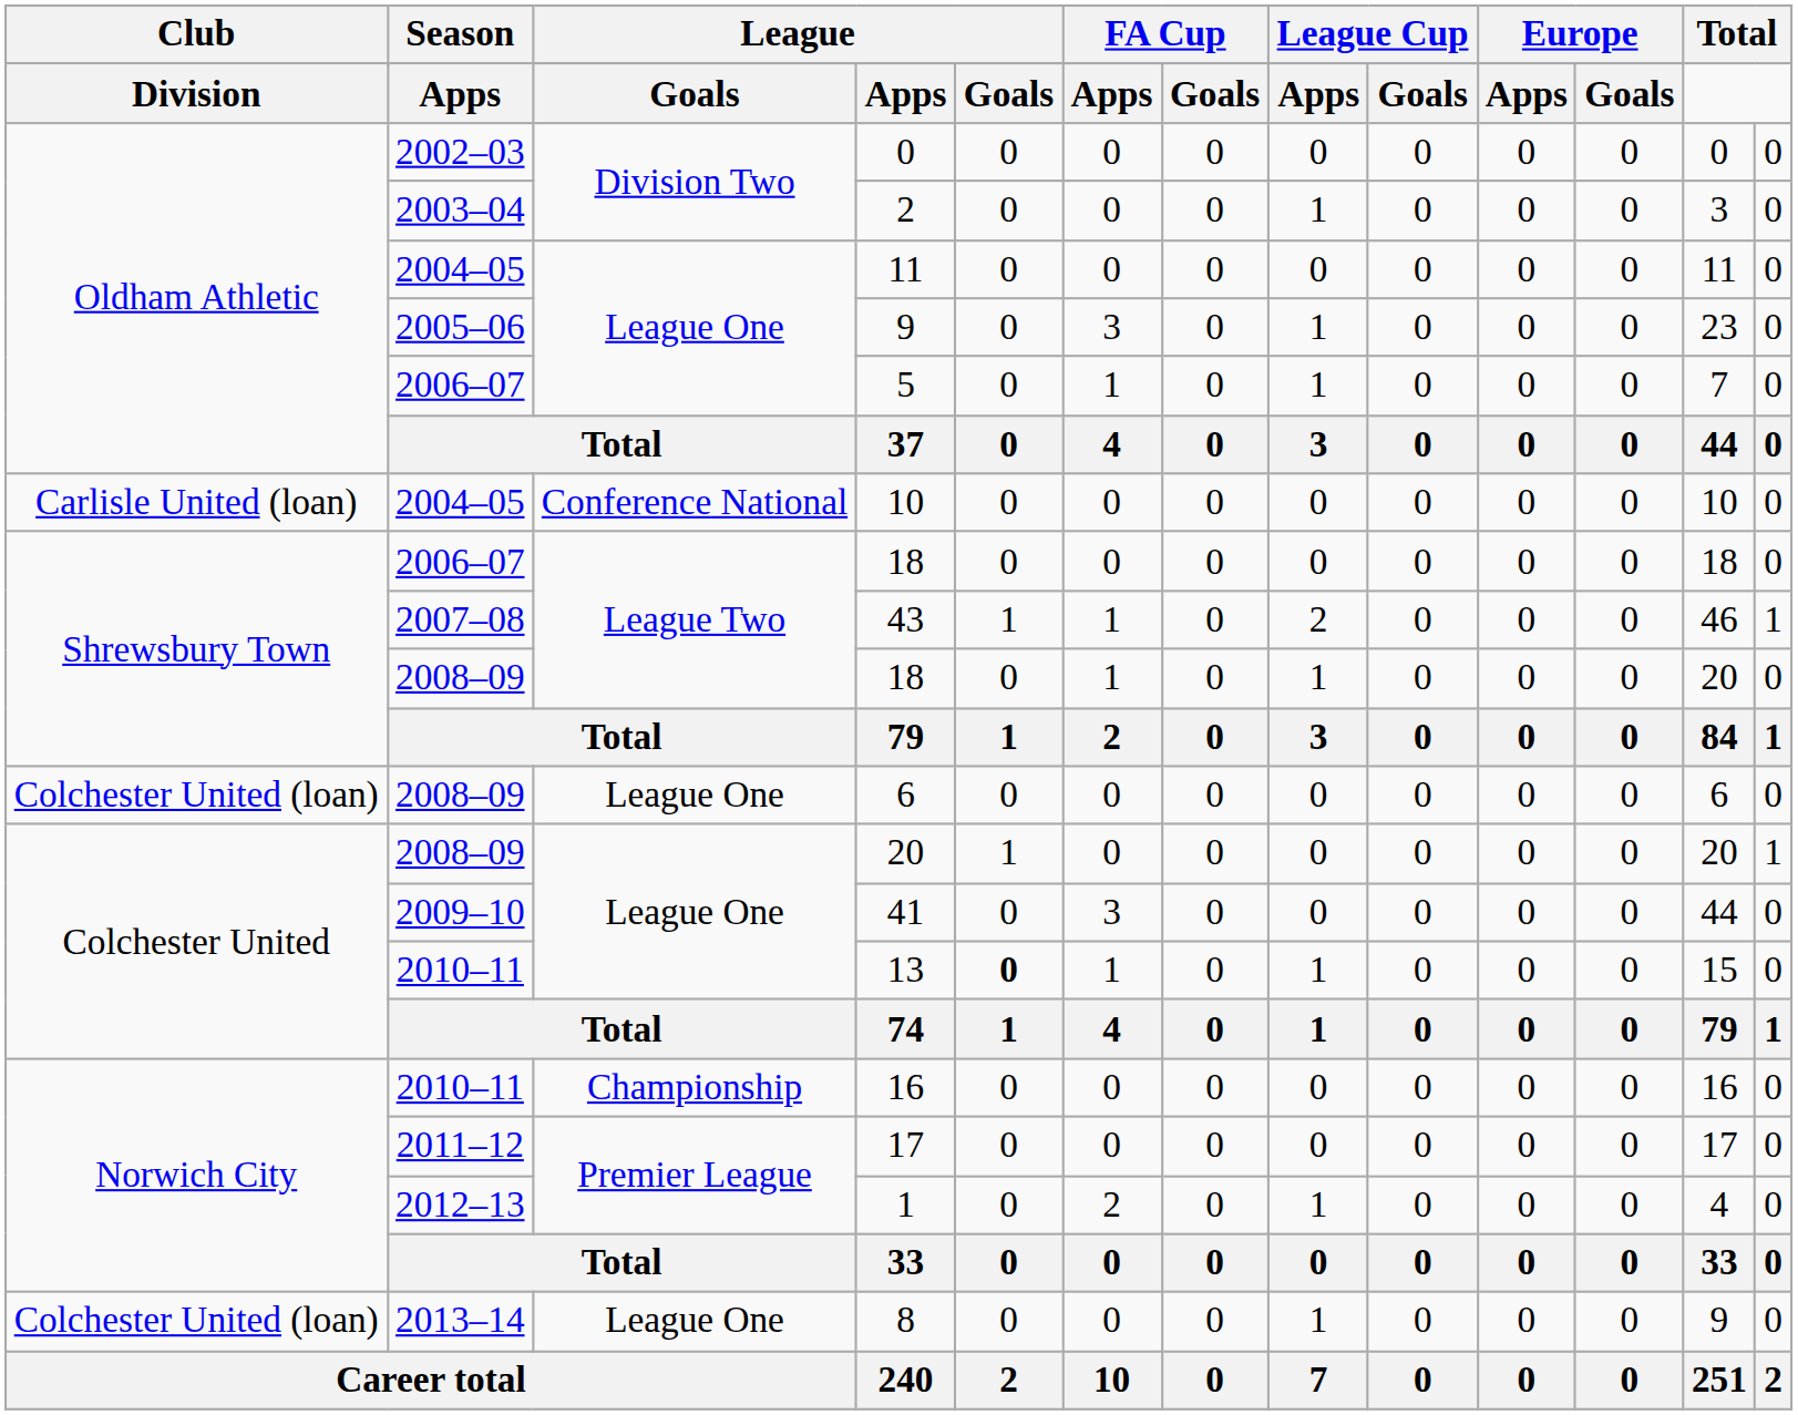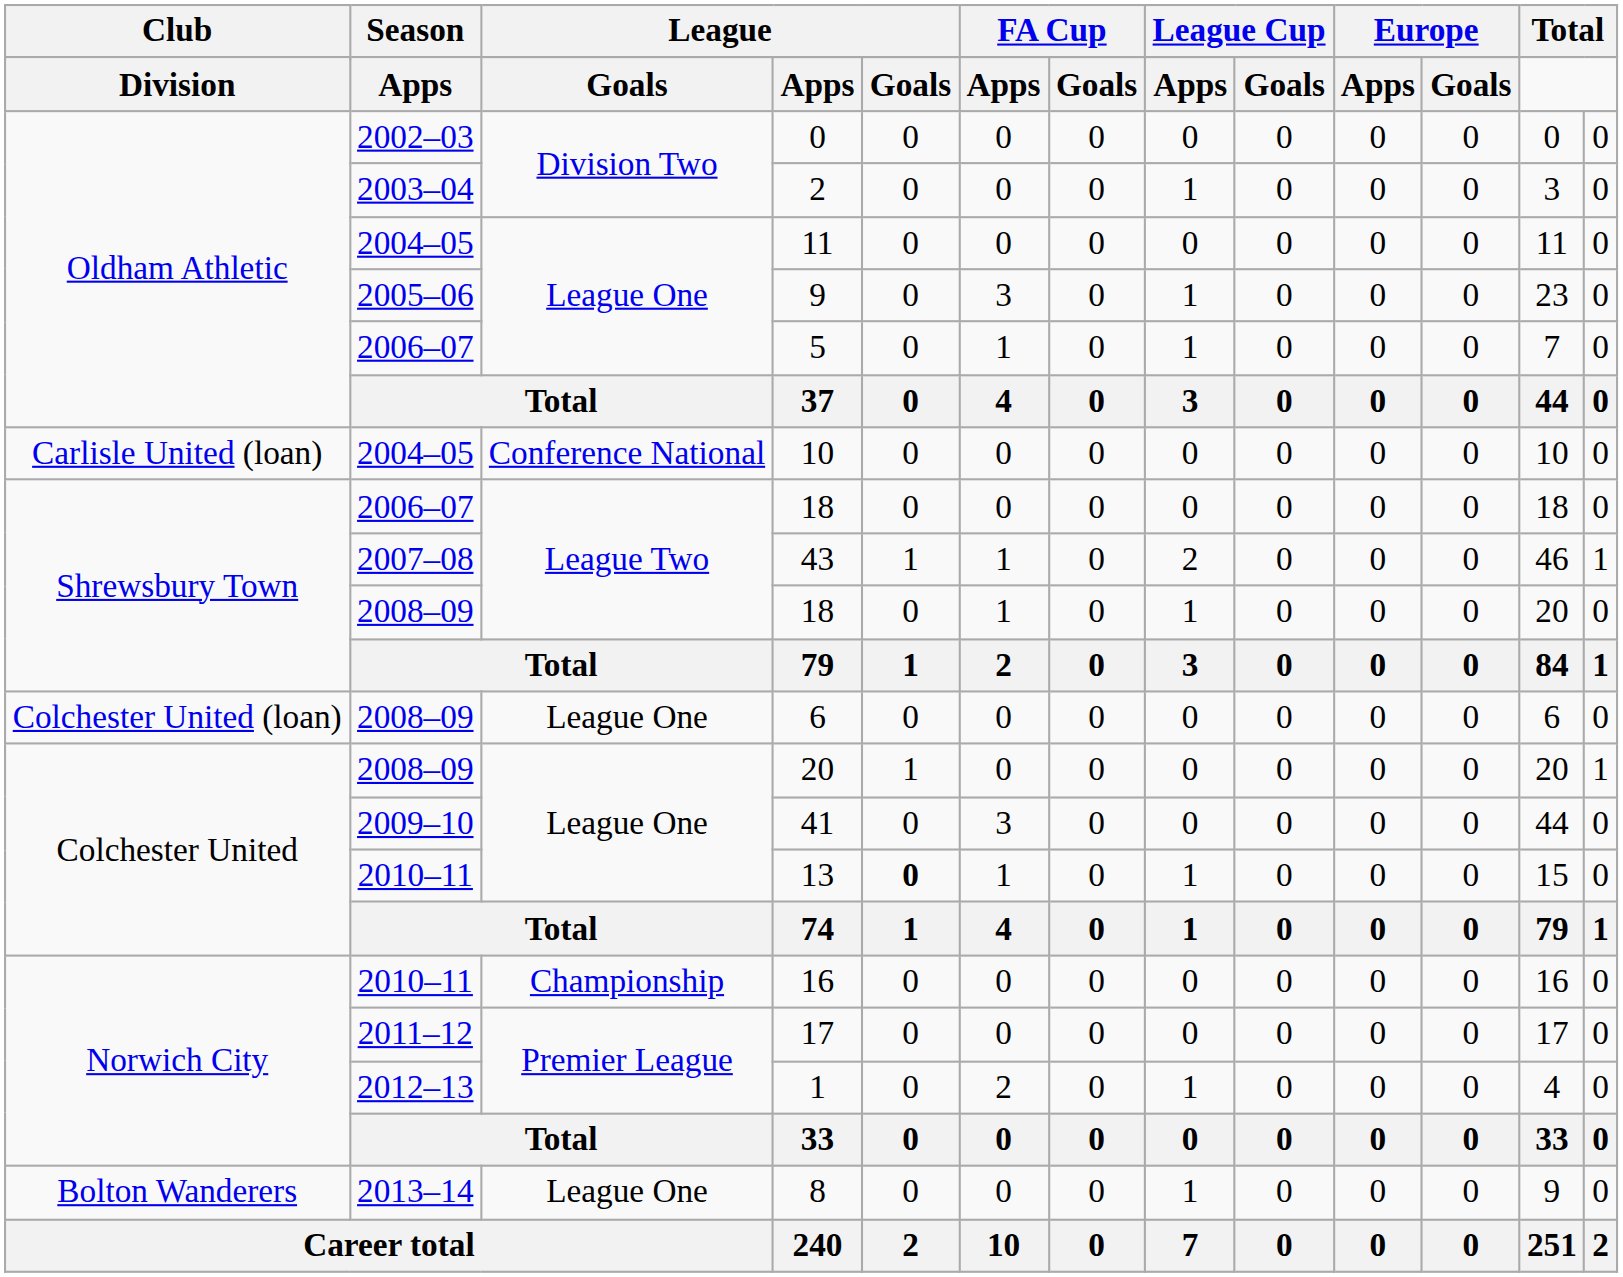 <table class="wikitable" style="text-align:center">
 <tr>
 <th rowspan="2">Club</th>
 <th rowspan="2">Season</th>
 <th colspan="3">League</th>
 <th colspan="2"><a href='#'>FA Cup</a></th>
 <th colspan="2"><a href='#'>League Cup</a></th>
 <th colspan="2"><a href='#'>Europe</a></th>
 <th colspan="2">Total</th>
 </tr>
 <tr>
 </tr>
 <tr>
 <th>Division</th>
 <th>Apps</th>
 <th>Goals</th>
 <th>Apps</th>
 <th>Goals</th>
 <th>Apps</th>
 <th>Goals</th>
 <th>Apps</th>
 <th>Goals</th>
 <th>Apps</th>
 <th>Goals</th>
 </tr>
 <tr>
 <td rowspan="6"><a href='#'>Oldham Athletic</a></td>
 <td><a href='#'>2002–03</a></td>
 <td rowspan="2"><a href='#'>Division Two</a></td>
 <td>0</td>
 <td>0</td>
 <td>0</td>
 <td>0</td>
 <td>0</td>
 <td>0</td>
 <td>0</td>
 <td>0</td>
 <td>0</td>
 <td>0</td>
 </tr>
 <tr>
 <td><a href='#'>2003–04</a></td>
 <td>2</td>
 <td>0</td>
 <td>0</td>
 <td>0</td>
 <td>1</td>
 <td>0</td>
 <td>0</td>
 <td>0</td>
 <td>3</td>
 <td>0</td>
 </tr>
 <tr>
 <td><a href='#'>2004–05</a></td>
 <td rowspan="3"><a href='#'>League One</a></td>
 <td>11</td>
 <td>0</td>
 <td>0</td>
 <td>0</td>
 <td>0</td>
 <td>0</td>
 <td>0</td>
 <td>0</td>
 <td>11</td>
 <td>0</td>
 </tr>
 <tr>
 <td><a href='#'>2005–06</a></td>
 <td>9</td>
 <td>0</td>
 <td>3</td>
 <td>0</td>
 <td>1</td>
 <td>0</td>
 <td>0</td>
 <td>0</td>
 <td>23</td>
 <td>0</td>
 </tr>
 <tr>
 <td><a href='#'>2006–07</a></td>
 <td>5</td>
 <td>0</td>
 <td>1</td>
 <td>0</td>
 <td>1</td>
 <td>0</td>
 <td>0</td>
 <td>0</td>
 <td>7</td>
 <td>0</td>
 </tr>
 <tr>
 <th colspan="2">Total</th>
 <th>37</th>
 <th>0</th>
 <th>4</th>
 <th>0</th>
 <th>3</th>
 <th>0</th>
 <th>0</th>
 <th>0</th>
 <th>44</th>
 <th>0</th>
 </tr>
 <tr>
 <td><a href='#'>Carlisle United</a> (loan)</td>
 <td><a href='#'>2004–05</a></td>
 <td><a href='#'>Conference National</a></td>
 <td>10</td>
 <td>0</td>
 <td>0</td>
 <td>0</td>
 <td>0</td>
 <td>0</td>
 <td>0</td>
 <td>0</td>
 <td>10</td>
 <td>0</td>
 </tr>
 <tr>
 <td rowspan="4"><a href='#'>Shrewsbury Town</a></td>
 <td><a href='#'>2006–07</a></td>
 <td rowspan="3"><a href='#'>League Two</a></td>
 <td>18</td>
 <td>0</td>
 <td>0</td>
 <td>0</td>
 <td>0</td>
 <td>0</td>
 <td>0</td>
 <td>0</td>
 <td>18</td>
 <td>0</td>
 </tr>
 <tr>
 <td><a href='#'>2007–08</a></td>
 <td>43</td>
 <td>1</td>
 <td>1</td>
 <td>0</td>
 <td>2</td>
 <td>0</td>
 <td>0</td>
 <td>0</td>
 <td>46</td>
 <td>1</td>
 </tr>
 <tr>
 <td><a href='#'>2008–09</a></td>
 <td>18</td>
 <td>0</td>
 <td>1</td>
 <td>0</td>
 <td>1</td>
 <td>0</td>
 <td>0</td>
 <td>0</td>
 <td>20</td>
 <td>0</td>
 </tr>
 <tr>
 <th colspan="2">Total</th>
 <th>79</th>
 <th>1</th>
 <th>2</th>
 <th>0</th>
 <th>3</th>
 <th>0</th>
 <th>0</th>
 <th>0</th>
 <th>84</th>
 <th>1</th>
 </tr>
 <tr>
 <td><a href='#'>Colchester United</a> (loan)</td>
 <td><a href='#'>2008–09</a></td>
 <td>League One</td>
 <td>6</td>
 <td>0</td>
 <td>0</td>
 <td>0</td>
 <td>0</td>
 <td>0</td>
 <td>0</td>
 <td>0</td>
 <td>6</td>
 <td>0</td>
 </tr>
 <tr>
 <td rowspan="4">Colchester United</td>
 <td><a href='#'>2008–09</a></td>
 <td rowspan="3">League One</td>
 <td>20</td>
 <td>1</td>
 <td>0</td>
 <td>0</td>
 <td>0</td>
 <td>0</td>
 <td>0</td>
 <td>0</td>
 <td>20</td>
 <td>1</td>
 </tr>
 <tr>
 <td><a href='#'>2009–10</a></td>
 <td>41</td>
 <td>0</td>
 <td>3</td>
 <td>0</td>
 <td>0</td>
 <td>0</td>
 <td>0</td>
 <td>0</td>
 <td>44</td>
 <td>0</td>
 </tr>
 <tr>
 <td><a href='#'>2010–11</a></td>
 <td>13</td>
 <td><strong>0</strong></td>
 <td>1</td>
 <td>0</td>
 <td>1</td>
 <td>0</td>
 <td>0</td>
 <td>0</td>
 <td>15</td>
 <td>0</td>
 </tr>
 <tr>
 <th colspan="2">Total</th>
 <th>74</th>
 <th>1</th>
 <th>4</th>
 <th>0</th>
 <th>1</th>
 <th>0</th>
 <th>0</th>
 <th>0</th>
 <th>79</th>
 <th>1</th>
 </tr>
 <tr>
 <td rowspan="4"><a href='#'>Norwich City</a></td>
 <td><a href='#'>2010–11</a></td>
 <td rowspan=1><a href='#'>Championship</a></td>
 <td>16</td>
 <td>0</td>
 <td>0</td>
 <td>0</td>
 <td>0</td>
 <td>0</td>
 <td>0</td>
 <td>0</td>
 <td>16</td>
 <td>0</td>
 </tr>
 <tr>
 <td><a href='#'>2011–12</a></td>
 <td rowspan="2"><a href='#'>Premier League</a></td>
 <td>17</td>
 <td>0</td>
 <td>0</td>
 <td>0</td>
 <td>0</td>
 <td>0</td>
 <td>0</td>
 <td>0</td>
 <td>17</td>
 <td>0</td>
 </tr>
 <tr>
 <td><a href='#'>2012–13</a></td>
 <td>1</td>
 <td>0</td>
 <td>2</td>
 <td>0</td>
 <td>1</td>
 <td>0</td>
 <td>0</td>
 <td>0</td>
 <td>4</td>
 <td>0</td>
 </tr>
 <tr>
 <th colspan="2">Total</th>
 <th>33</th>
 <th>0</th>
 <th>0</th>
 <th>0</th>
 <th>0</th>
 <th>0</th>
 <th>0</th>
 <th>0</th>
 <th>33</th>
 <th>0</th>
 </tr>
 <tr>
-<td><a href='#'>Colchester United</a> (loan)</td>
+<td><a href='#'>Bolton Wanderers</a></td>
 <td><a href='#'>2013–14</a></td>
 <td>League One</td>
 <td>8</td>
 <td>0</td>
 <td>0</td>
 <td>0</td>
 <td>1</td>
 <td>0</td>
 <td>0</td>
 <td>0</td>
 <td>9</td>
 <td>0</td>
 </tr>
 <tr>
 <th colspan="3">Career total</th>
 <th>240</th>
 <th>2</th>
 <th>10</th>
 <th>0</th>
 <th>7</th>
 <th>0</th>
 <th>0</th>
 <th>0</th>
 <th>251</th>
 <th>2</th>
 </tr>
 </table>
